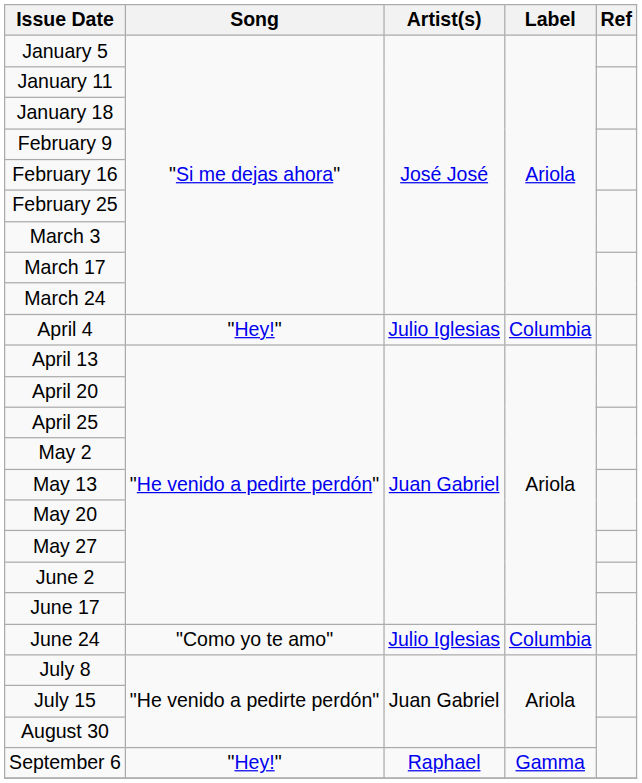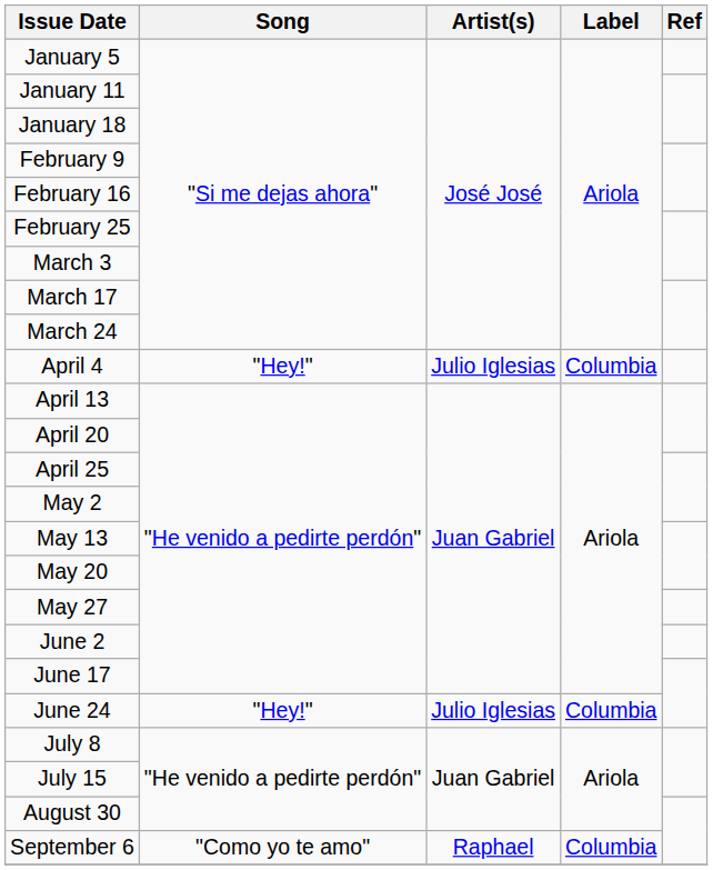 <table class="wikitable plainrowheaders" style="text-align: center;">
 <tr>
 <th>Issue Date</th>
 <th>Song</th>
 <th>Artist(s)</th>
 <th>Label</th>
 <th>Ref</th>
 </tr>
 <tr>
 <td>January 5</td>
 <td align="center" rowspan="9">"<a href='#'>Si me dejas ahora</a>"</td>
 <td align="center" rowspan="9"><a href='#'>José José</a></td>
 <td align="center" rowspan="9"><a href='#'>Ariola</a></td>
 <td align="center" rowspan="1"></td>
 </tr>
 <tr>
 <td>January 11</td>
 <td align="center" rowspan="2"></td>
 </tr>
 <tr>
 <td>January 18</td>
 </tr>
 <tr>
 <td>February 9</td>
 <td align="center" rowspan="2"></td>
 </tr>
 <tr>
 <td>February 16</td>
 </tr>
 <tr>
 <td>February 25</td>
 <td align="center" rowspan="2"></td>
 </tr>
 <tr>
 <td>March 3</td>
 </tr>
 <tr>
 <td>March 17</td>
 <td align="center" rowspan="2"></td>
 </tr>
 <tr>
 <td>March 24</td>
 </tr>
 <tr>
 <td>April 4</td>
 <td align="center">"<a href='#'>Hey!</a>"</td>
 <td align="center"><a href='#'>Julio Iglesias</a></td>
 <td align="center"><a href='#'>Columbia</a></td>
 <td align="center" rowspan="1"></td>
 </tr>
 <tr>
 <td>April 13</td>
 <td align="center" rowspan="9">"<a href='#'>He venido a pedirte perdón</a>"</td>
 <td align="center" rowspan="9"><a href='#'>Juan Gabriel</a></td>
 <td align="center" rowspan="9">Ariola</td>
 <td align="center" rowspan="2"></td>
 </tr>
 <tr>
 <td>April 20</td>
 </tr>
 <tr>
 <td>April 25</td>
 <td align="center" rowspan="2"></td>
 </tr>
 <tr>
 <td>May 2</td>
 </tr>
 <tr>
 <td>May 13</td>
 <td align="center" rowspan="2"></td>
 </tr>
 <tr>
 <td>May 20</td>
 </tr>
 <tr>
 <td>May 27</td>
 <td align="center" rowspan="1"></td>
 </tr>
 <tr>
 <td>June 2</td>
 <td align="center" rowspan="1"></td>
 </tr>
 <tr>
 <td>June 17</td>
 <td align="center" rowspan="2"></td>
 </tr>
 <tr>
 <td>June 24</td>
-<td align="center">"Como yo te amo"</td>
+<td align="center">"<a href='#'>Hey!</a>"</td>
 <td align="center"><a href='#'>Julio Iglesias</a></td>
 <td align="center"><a href='#'>Columbia</a></td>
 </tr>
 <tr>
 <td>July 8</td>
 <td align="center" rowspan="3">"He venido a pedirte perdón"</td>
 <td align="center" rowspan="3">Juan Gabriel</td>
 <td align="center" rowspan="3">Ariola</td>
 <td align="center" rowspan="2"></td>
 </tr>
 <tr>
 <td>July 15</td>
 </tr>
 <tr>
 <td>August 30</td>
 <td align="center" rowspan="2"></td>
 </tr>
 <tr>
 <td>September 6</td>
-<td align="center">"<a href='#'>Hey!</a>"</td>
+<td align="center">"Como yo te amo"</td>
 <td align="center"><a href='#'>Raphael</a></td>
-<td align="center"><a href='#'>Gamma</a></td>
+<td align="center"><a href='#'>Columbia</a></td>
 </tr>
 <tr>
 </tr>
 </table>
